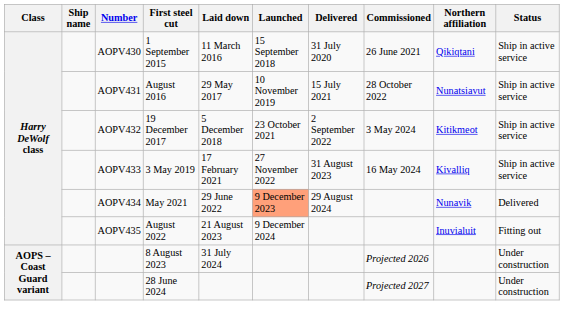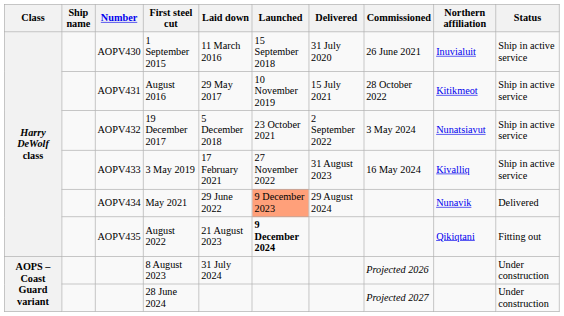 <table class="wikitable">
 <tr>
 <th scope=col>Class</th>
 <th scope=col>Ship name</th>
 <th scope=col><a href='#'>Number</a></th>
 <th scope=col>First steel cut</th>
 <th scope=col>Laid down</th>
 <th scope=col>Launched</th>
 <th scope=col>Delivered</th>
 <th scope=col>Commissioned</th>
 <th scope=col>Northern affiliation</th>
 <th scope=col>Status</th>
 </tr>
 <tr>
 <th scope=row rowspan=6><em>Harry DeWolf</em> class</th>
 <td></td>
 <td>AOPV430</td>
 <td>1 September 2015</td>
 <td>11 March 2016</td>
 <td>15 September 2018</td>
 <td>31 July 2020</td>
 <td>26 June 2021</td>
-<td><a href='#'>Qikiqtani</a></td>
+<td><a href='#'>Inuvialuit</a></td>
 <td>Ship in active service</td>
 </tr>
 <tr>
 <td></td>
 <td>AOPV431</td>
 <td>August 2016</td>
 <td>29 May 2017</td>
 <td>10 November 2019</td>
 <td>15 July 2021</td>
 <td>28 October 2022</td>
-<td><a href='#'>Nunatsiavut</a></td>
+<td><a href='#'>Kitikmeot</a></td>
 <td>Ship in active service</td>
 </tr>
 <tr>
 <td></td>
 <td>AOPV432</td>
 <td>19 December 2017</td>
 <td>5 December 2018</td>
 <td>23 October 2021</td>
 <td>2 September 2022</td>
 <td>3 May 2024</td>
-<td><a href='#'>Kitikmeot</a></td>
+<td><a href='#'>Nunatsiavut</a></td>
 <td>Ship in active service</td>
 </tr>
 <tr>
 <td></td>
 <td>AOPV433</td>
 <td>3 May 2019</td>
 <td>17 February 2021</td>
 <td>27 November 2022</td>
 <td>31 August 2023</td>
 <td>16 May 2024</td>
 <td><a href='#'>Kivalliq</a></td>
 <td>Ship in active service</td>
 </tr>
 <tr>
 <td></td>
 <td>AOPV434</td>
 <td>May 2021</td>
 <td>29 June 2022</td>
 <td style="background: lightsalmon;">9 December 2023</td>
 <td>29 August 2024</td>
 <td></td>
 <td><a href='#'>Nunavik</a></td>
 <td>Delivered</td>
 </tr>
 <tr>
 <td></td>
 <td>AOPV435</td>
 <td>August 2022</td>
 <td>21 August 2023</td>
-<td>9 December 2024</td>
+<td><strong>9 December 2024</strong></td>
 <td></td>
 <td></td>
-<td><a href='#'>Inuvialuit</a></td>
+<td><a href='#'>Qikiqtani</a></td>
 <td>Fitting out</td>
 </tr>
 <tr>
 <th scope=row rowspan=2>AOPS – Coast Guard variant</th>
 <td></td>
 <td></td>
 <td>8 August 2023</td>
 <td>31 July 2024</td>
 <td></td>
 <td></td>
 <td><em>Projected 2026</em></td>
 <td></td>
 <td>Under construction</td>
 </tr>
 <tr>
 <td></td>
 <td></td>
 <td>28 June 2024</td>
 <td></td>
 <td></td>
 <td></td>
 <td><em>Projected 2027</em></td>
 <td></td>
 <td>Under construction</td>
 </tr>
 </table>
